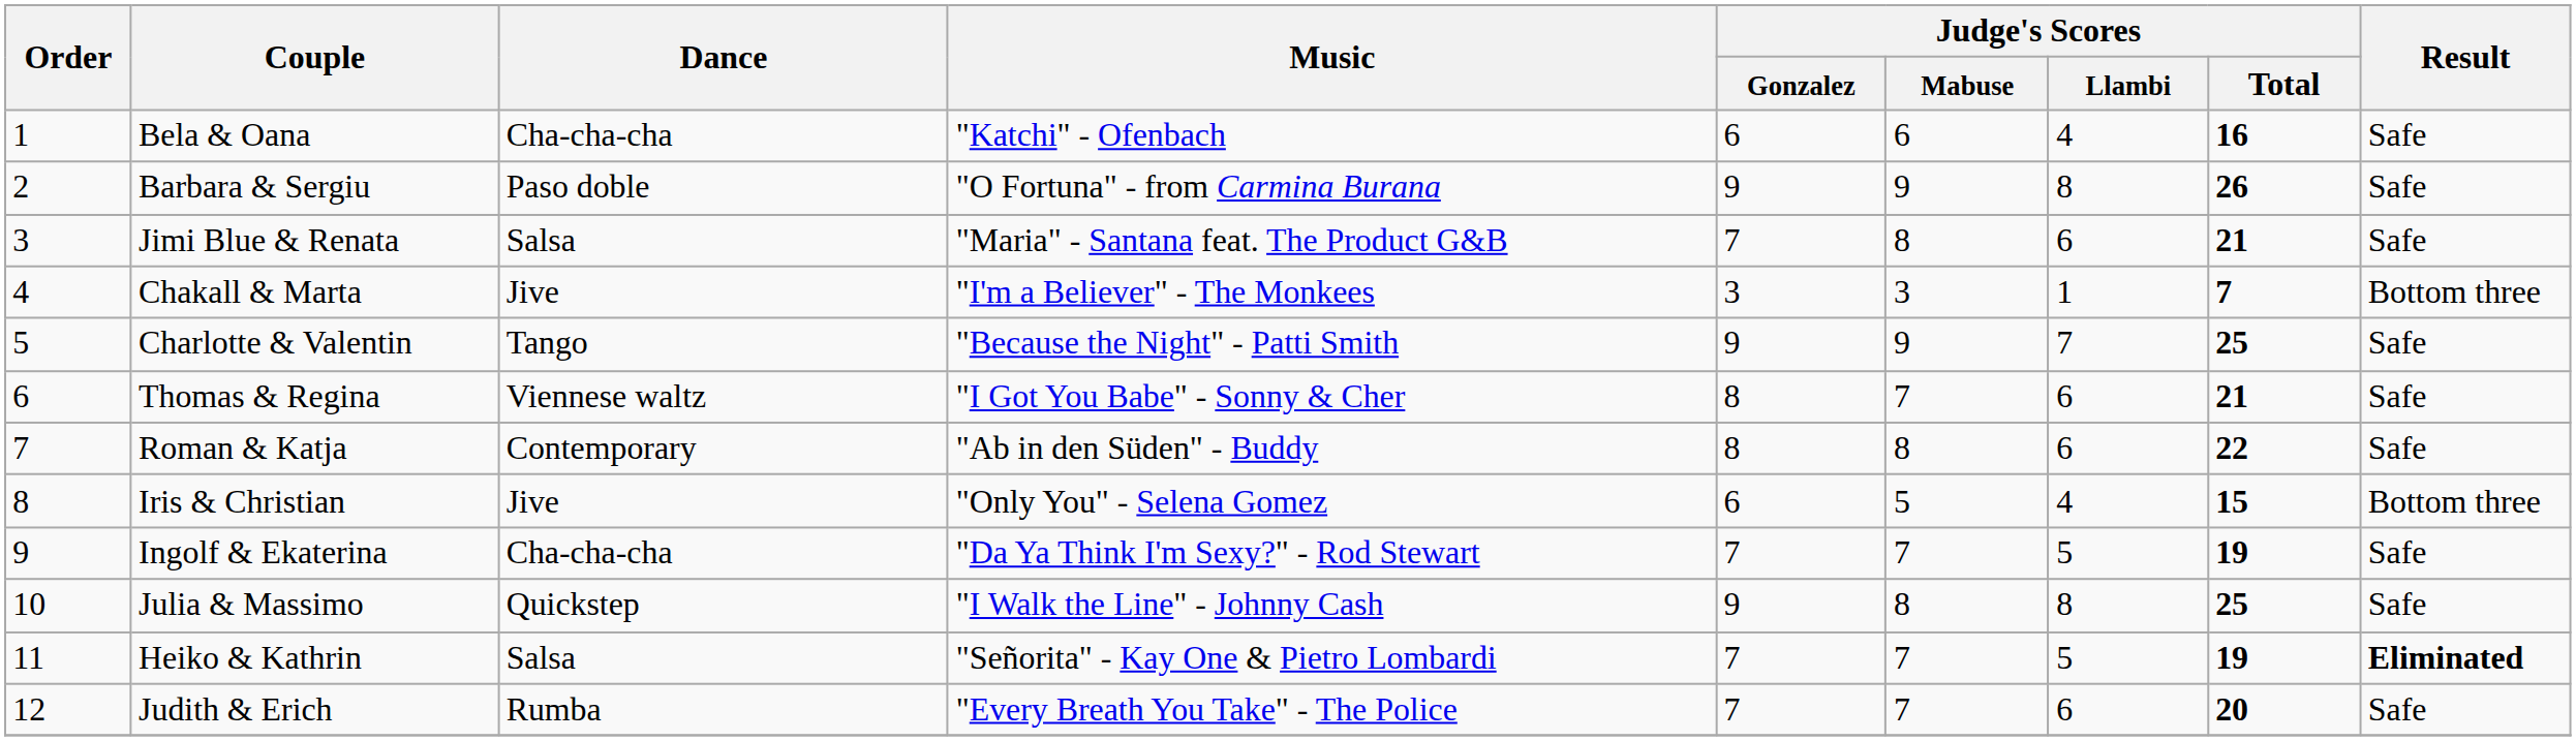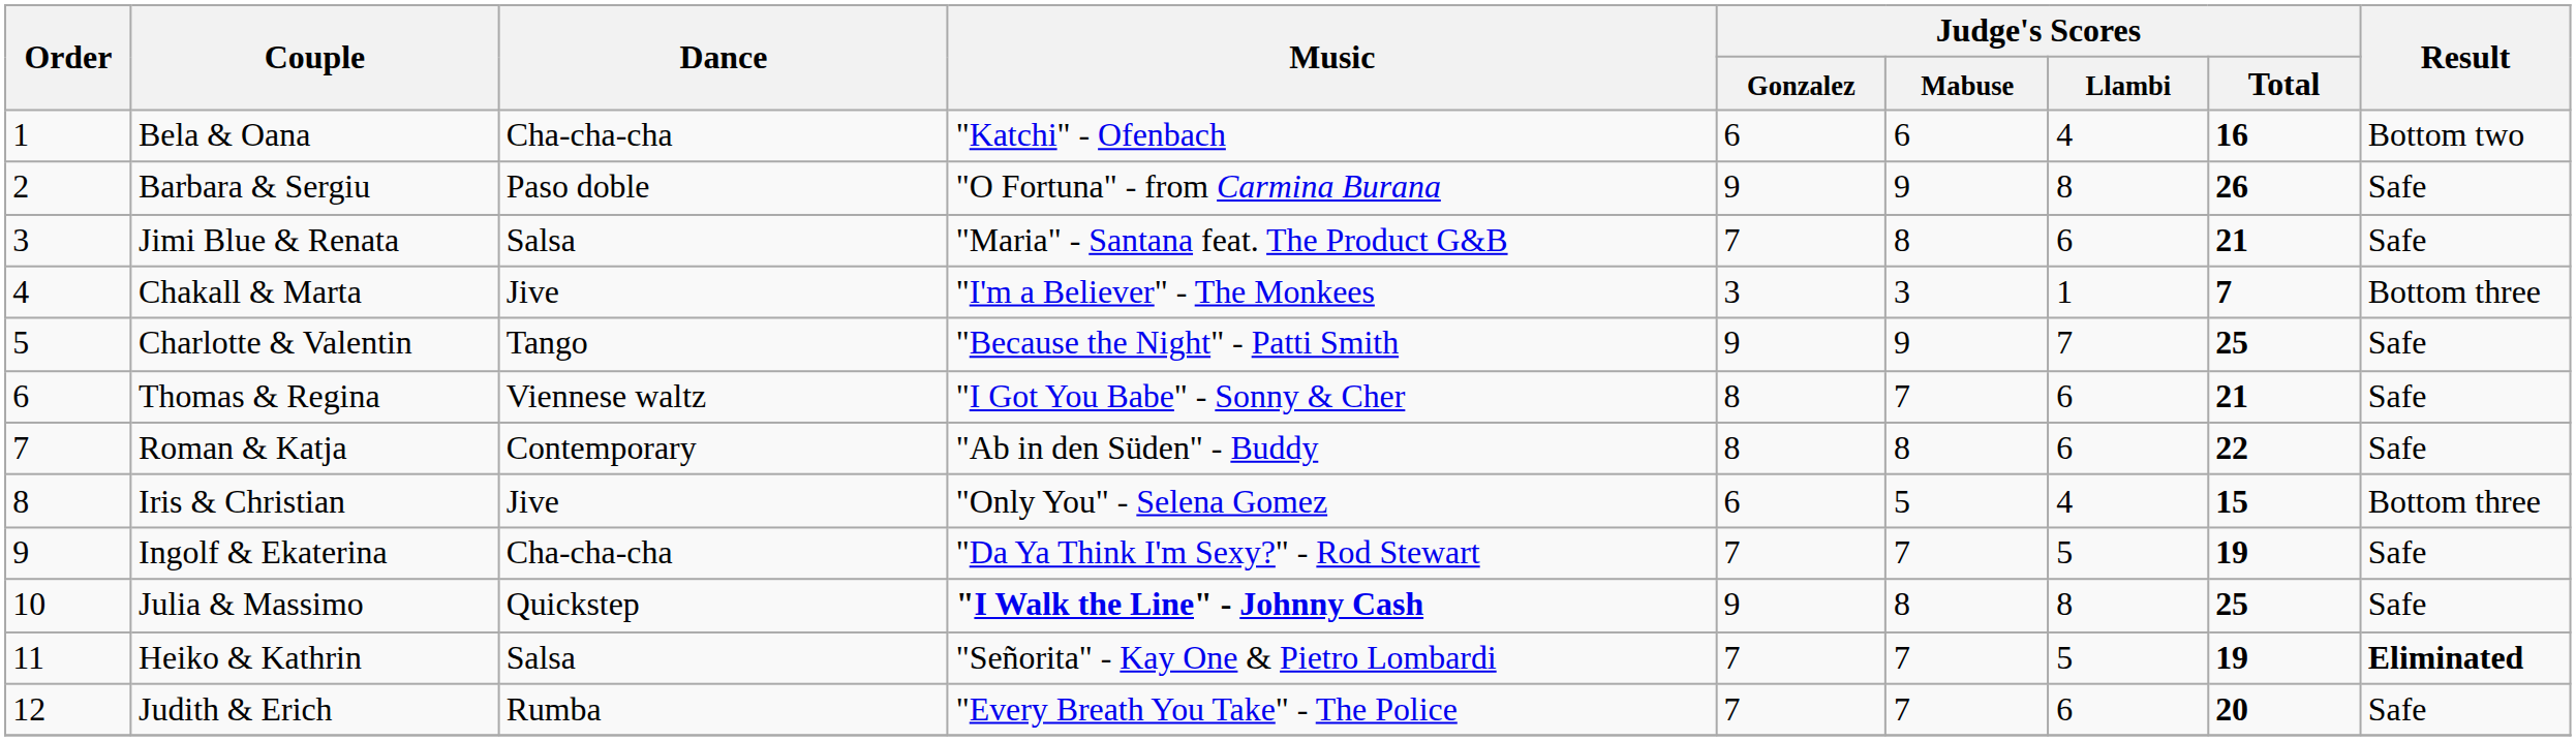 <table class="wikitable sortable center">
 <tr>
 <th rowspan="2" style="width: 4em">Order</th>
 <th rowspan="2" style="width: 17em">Couple</th>
 <th rowspan="2" style="width: 20em">Dance</th>
 <th rowspan="2" style="width: 40em">Music</th>
 <th colspan="4">Judge's Scores</th>
 <th rowspan="2" style="width: 7em">Result</th>
 </tr>
 <tr>
 <th style="width: 6em"><small> Gonzalez</small></th>
 <th style="width: 6em"><small> Mabuse</small></th>
 <th style="width: 6em"><small> Llambi</small></th>
 <th style="width: 6em">Total</th>
 </tr>
 <tr>
 <td>1</td>
 <td>Bela & Oana</td>
 <td>Cha-cha-cha</td>
 <td>"<a href='#'>Katchi</a>" - <a href='#'>Ofenbach</a></td>
 <td>6</td>
 <td>6</td>
 <td>4</td>
 <td><strong>16</strong></td>
-<td>Safe</td>
+<td>Bottom two</td>
 </tr>
 <tr>
 <td>2</td>
 <td>Barbara & Sergiu</td>
 <td>Paso doble</td>
 <td>"O Fortuna" - from <em><a href='#'>Carmina Burana</a></em></td>
 <td>9</td>
 <td>9</td>
 <td>8</td>
 <td><strong>26</strong></td>
 <td>Safe</td>
 </tr>
 <tr>
 <td>3</td>
 <td>Jimi Blue & Renata</td>
 <td>Salsa</td>
 <td>"Maria" - <a href='#'>Santana</a> feat. <a href='#'>The Product G&B</a></td>
 <td>7</td>
 <td>8</td>
 <td>6</td>
 <td><strong>21</strong></td>
 <td>Safe</td>
 </tr>
 <tr>
 <td>4</td>
 <td>Chakall & Marta</td>
 <td>Jive</td>
 <td>"<a href='#'>I'm a Believer</a>" - <a href='#'>The Monkees</a></td>
 <td>3</td>
 <td>3</td>
 <td>1</td>
 <td><strong>7</strong></td>
 <td>Bottom three</td>
 </tr>
 <tr>
 <td>5</td>
 <td>Charlotte & Valentin</td>
 <td>Tango</td>
 <td>"<a href='#'>Because the Night</a>" - <a href='#'>Patti Smith</a></td>
 <td>9</td>
 <td>9</td>
 <td>7</td>
 <td><strong>25</strong></td>
 <td>Safe</td>
 </tr>
 <tr>
 <td>6</td>
 <td>Thomas & Regina</td>
 <td>Viennese waltz</td>
 <td>"<a href='#'>I Got You Babe</a>" - <a href='#'>Sonny & Cher</a></td>
 <td>8</td>
 <td>7</td>
 <td>6</td>
 <td><strong>21</strong></td>
 <td>Safe</td>
 </tr>
 <tr>
 <td>7</td>
 <td>Roman & Katja</td>
 <td>Contemporary</td>
 <td>"Ab in den Süden" - <a href='#'>Buddy</a></td>
 <td>8</td>
 <td>8</td>
 <td>6</td>
 <td><strong>22</strong></td>
 <td>Safe</td>
 </tr>
 <tr>
 <td>8</td>
 <td>Iris & Christian</td>
 <td>Jive</td>
 <td>"Only You" - <a href='#'>Selena Gomez</a></td>
 <td>6</td>
 <td>5</td>
 <td>4</td>
 <td><strong>15</strong></td>
 <td>Bottom three</td>
 </tr>
 <tr>
 <td>9</td>
 <td>Ingolf & Ekaterina</td>
 <td>Cha-cha-cha</td>
 <td>"<a href='#'>Da Ya Think I'm Sexy?</a>" - <a href='#'>Rod Stewart</a></td>
 <td>7</td>
 <td>7</td>
 <td>5</td>
 <td><strong>19</strong></td>
 <td>Safe</td>
 </tr>
 <tr>
 <td>10</td>
 <td>Julia & Massimo</td>
 <td>Quickstep</td>
-<td>"<a href='#'>I Walk the Line</a>" - <a href='#'>Johnny Cash</a></td>
+<td><strong>"<a href='#'>I Walk the Line</a>" - <a href='#'>Johnny Cash</a></strong></td>
 <td>9</td>
 <td>8</td>
 <td>8</td>
 <td><strong>25</strong></td>
 <td>Safe</td>
 </tr>
 <tr>
 <td>11</td>
 <td>Heiko & Kathrin</td>
 <td>Salsa</td>
 <td>"Señorita" - <a href='#'>Kay One</a> & <a href='#'>Pietro Lombardi</a></td>
 <td>7</td>
 <td>7</td>
 <td>5</td>
 <td><strong>19</strong></td>
 <td><strong>Eliminated</strong></td>
 </tr>
 <tr>
 <td>12</td>
 <td>Judith & Erich</td>
 <td>Rumba</td>
 <td>"<a href='#'>Every Breath You Take</a>" - <a href='#'>The Police</a></td>
 <td>7</td>
 <td>7</td>
 <td>6</td>
 <td><strong>20</strong></td>
 <td>Safe</td>
 </tr>
 <tr>
 </tr>
 </table>
